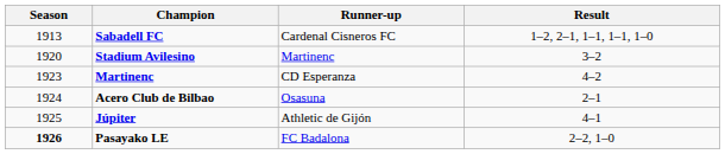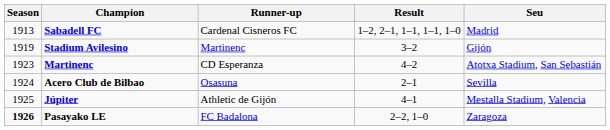 <table class=wikitable width=70%>
 <tr>
 <th>Season</th>
 <th width=26%>Champion</th>
 <th width=26%>Runner-up</th>
 <th>Result</th>
+<th>Seu</th>
 </tr>
 <tr>
 <td align=center>1913</td>
 <td> <strong><a href='#'>Sabadell FC</a></strong></td>
 <td> Cardenal Cisneros FC</td>
 <td align=center>1–2, 2–1, 1–1, 1–1, 1–0 </td>
+<td><a href='#'>Madrid</a></td>
 </tr>
 <tr>
-<td align=center>1920</td>
+<td align=center>1919</td>
 <td> <strong><a href='#'>Stadium Avilesino</a></strong></td>
 <td> <a href='#'>Martinenc</a></td>
 <td align=center>3–2</td>
+<td><a href='#'>Gijón</a></td>
 </tr>
 <tr>
 <td align=center>1923</td>
 <td> <strong><a href='#'>Martinenc</a></strong></td>
 <td> CD Esperanza</td>
 <td align=center>4–2</td>
+<td><a href='#'>Atotxa Stadium</a>, <a href='#'>San Sebastián</a></td>
 </tr>
 <tr>
 <td align=center>1924</td>
 <td> <strong>Acero Club de Bilbao</strong></td>
 <td> <a href='#'>Osasuna</a></td>
 <td align=center>2–1</td>
+<td><a href='#'>Sevilla</a></td>
 </tr>
 <tr>
 <td align=center>1925</td>
 <td> <strong><a href='#'>Júpiter</a></strong></td>
 <td> Athletic de Gijón</td>
 <td align=center>4–1</td>
+<td><a href='#'>Mestalla Stadium</a>, <a href='#'>Valencia</a></td>
 </tr>
 <tr>
 <td align=center><strong>1926</strong></td>
 <td> <strong>Pasayako LE</strong></td>
 <td> <a href='#'>FC Badalona</a></td>
 <td align=center>2–2, 1–0 </td>
+<td><a href='#'>Zaragoza</a></td>
 </tr>
 </table>
